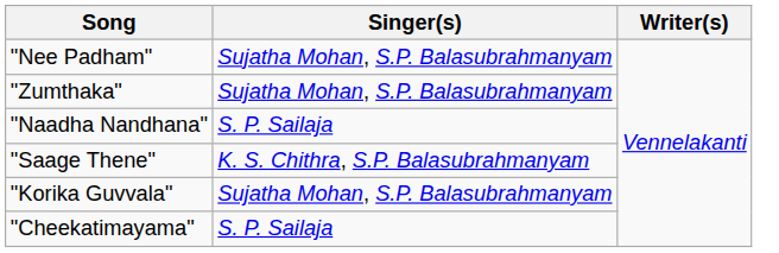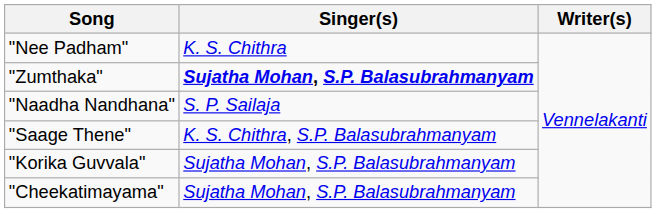 <table class="wikitable">
 <tr>
 <th>Song</th>
 <th>Singer(s)</th>
 <th>Writer(s)</th>
 </tr>
 <tr>
 <td>"Nee Padham"</td>
-<td><em><a href='#'>Sujatha Mohan</a></em>, <a href='#'><em>S.P. Balasubrahmanyam</em></a></td>
+<td><em><a href='#'>K. S. Chithra</a></em></td>
 <td rowspan="6"><em><a href='#'>Vennelakanti</a></em></td>
 </tr>
 <tr>
 <td>"Zumthaka"</td>
-<td><em><a href='#'>Sujatha Mohan</a></em>, <a href='#'><em>S.P. Balasubrahmanyam</em></a></td>
+<td><strong><em><a href='#'>Sujatha Mohan</a></em>, <a href='#'><em>S.P. Balasubrahmanyam</em></a></strong></td>
 </tr>
 <tr>
 <td>"Naadha Nandhana"</td>
 <td><em><a href='#'>S. P. Sailaja</a></em></td>
 </tr>
 <tr>
 <td>"Saage Thene"</td>
 <td><em><a href='#'>K. S. Chithra</a></em>, <a href='#'><em>S.P. Balasubrahmanyam</em></a></td>
 </tr>
 <tr>
 <td>"Korika Guvvala"</td>
 <td><em><a href='#'>Sujatha Mohan</a></em>, <a href='#'><em>S.P. Balasubrahmanyam</em></a></td>
 </tr>
 <tr>
 <td>"Cheekatimayama"</td>
-<td><em><a href='#'>S. P. Sailaja</a></em></td>
+<td><em><a href='#'>Sujatha Mohan</a></em>, <a href='#'><em>S.P. Balasubrahmanyam</em></a></td>
 </tr>
 </table>
